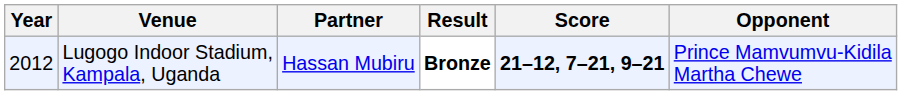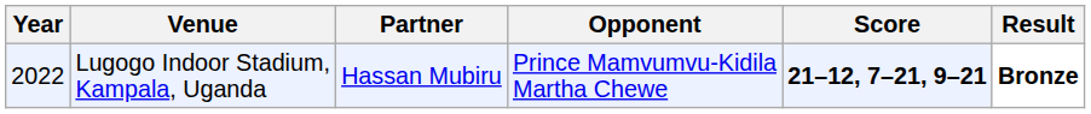 <table class="sortable wikitable" style="font-size: 90%;">
 <tr>
 <th>Year</th>
 <th>Venue</th>
 <th>Partner</th>
+<th>Opponent</th>
+<th>Score</th>
 <th>Result</th>
-<th>Score</th>
-<th>Opponent</th>
 </tr>
 <tr style="background:#ECF2FF">
-<td align="center">2012</td>
+<td align="center">2022</td>
 <td align="left">Lugogo Indoor Stadium,<br><a href='#'>Kampala</a>, Uganda</td>
 <td align="left"> <a href='#'>Hassan Mubiru</a></td>
+<td align="left"> <a href='#'>Prince Mamvumvu-Kidila</a><br> <a href='#'>Martha Chewe</a></td>
+<td align="left"><strong>21–12, 7–21, 9–21</strong></td>
 <td style="text-align:left; background:white"> <strong>Bronze</strong></td>
-<td align="left"><strong>21–12, 7–21, 9–21</strong></td>
-<td align="left"> <a href='#'>Prince Mamvumvu-Kidila</a><br> <a href='#'>Martha Chewe</a></td>
 </tr>
 </table>
